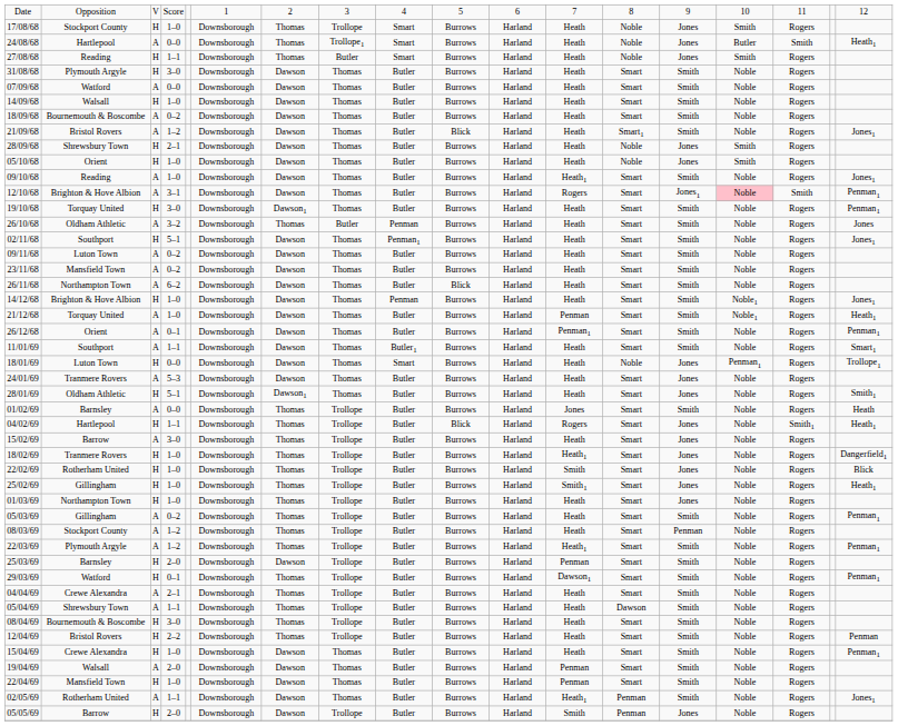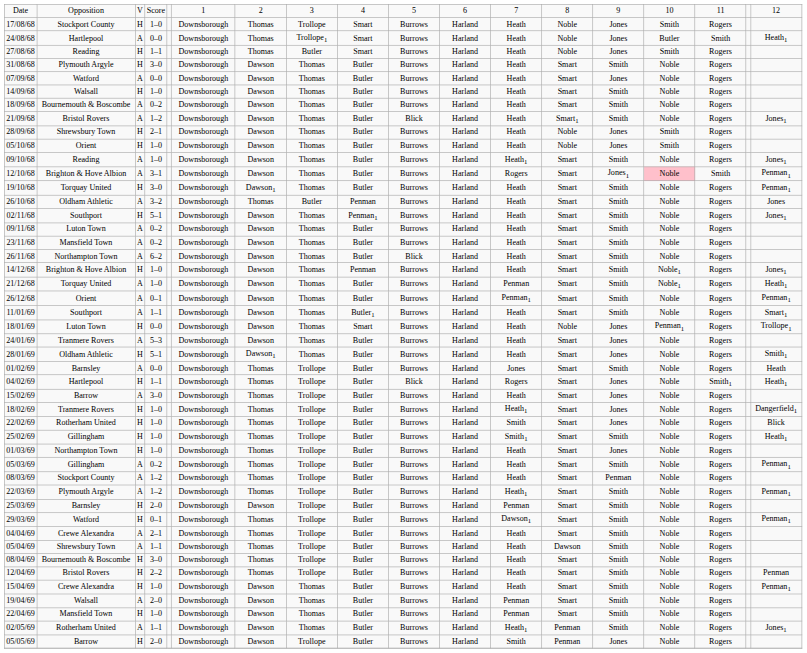 <table class="wikitable" style="font-size: 80%; text-align: center;">
 <tr style="text-align:center;">
 <td style="width:10px; ">Date</td>
 <td style="width:150px; ">Opposition</td>
 <td style="width:5px; ">V</td>
 <td style="width:5px; ">Score</td>
 <td style="width:1px; text-align:center;"></td>
 <td style="width:95px; ">1</td>
 <td style="width:75px; ">2</td>
 <td style="width:75px; ">3</td>
 <td style="width:75px; ">4</td>
 <td style="width:75px; ">5</td>
 <td style="width:75px; ">6</td>
 <td style="width:75px; ">7</td>
 <td style="width:75px; ">8</td>
 <td style="width:75px; ">9</td>
 <td style="width:75px; ">10</td>
 <td style="width:75px; ">11</td>
 <td style="width:1px; text-align:center;"></td>
 <td style="width:75px; ">12</td>
 </tr>
 <tr>
 <td>17/08/68</td>
 <td>Stockport County</td>
 <td>H</td>
 <td>1–0</td>
 <td></td>
 <td>Downsborough</td>
 <td>Thomas</td>
 <td>Trollope</td>
 <td>Smart</td>
 <td>Burrows</td>
 <td>Harland</td>
 <td>Heath</td>
 <td>Noble</td>
 <td>Jones</td>
 <td>Smith</td>
 <td>Rogers</td>
 <td></td>
 <td></td>
 </tr>
 <tr>
 <td>24/08/68</td>
 <td>Hartlepool</td>
 <td>A</td>
 <td>0–0</td>
 <td></td>
 <td>Downsborough</td>
 <td>Thomas</td>
 <td>Trollope<sub>1</sub></td>
 <td>Smart</td>
 <td>Burrows</td>
 <td>Harland</td>
 <td>Heath</td>
 <td>Noble</td>
 <td>Jones</td>
 <td>Butler</td>
 <td>Smith</td>
 <td></td>
 <td>Heath<sub>1</sub></td>
 </tr>
 <tr>
 <td>27/08/68</td>
 <td>Reading</td>
 <td>H</td>
 <td>1–1</td>
 <td></td>
 <td>Downsborough</td>
 <td>Thomas</td>
 <td>Butler</td>
 <td>Smart</td>
 <td>Burrows</td>
 <td>Harland</td>
 <td>Heath</td>
 <td>Noble</td>
 <td>Jones</td>
 <td>Smith</td>
 <td>Rogers</td>
 <td></td>
 <td></td>
 </tr>
 <tr>
 <td>31/08/68</td>
 <td>Plymouth Argyle</td>
 <td>H</td>
 <td>3–0</td>
 <td></td>
 <td>Downsborough</td>
 <td>Dawson</td>
 <td>Thomas</td>
 <td>Butler</td>
 <td>Burrows</td>
 <td>Harland</td>
 <td>Heath</td>
 <td>Smart</td>
 <td>Smith</td>
 <td>Noble</td>
 <td>Rogers</td>
 <td></td>
 <td></td>
 </tr>
 <tr>
 <td>07/09/68</td>
 <td>Watford</td>
 <td>A</td>
 <td>0–0</td>
 <td></td>
 <td>Downsborough</td>
 <td>Dawson</td>
 <td>Thomas</td>
 <td>Butler</td>
 <td>Burrows</td>
 <td>Harland</td>
 <td>Heath</td>
 <td>Smart</td>
-<td>Smith</td>
+<td>Jones</td>
 <td>Noble</td>
 <td>Rogers</td>
 <td></td>
 <td></td>
 </tr>
 <tr>
 <td>14/09/68</td>
 <td>Walsall</td>
 <td>H</td>
 <td>1–0</td>
 <td></td>
 <td>Downsborough</td>
 <td>Dawson</td>
 <td>Thomas</td>
 <td>Butler</td>
 <td>Burrows</td>
 <td>Harland</td>
 <td>Heath</td>
 <td>Smart</td>
 <td>Smith</td>
 <td>Noble</td>
 <td>Rogers</td>
 <td></td>
 <td></td>
 </tr>
 <tr>
 <td>18/09/68</td>
 <td>Bournemouth & Boscombe</td>
 <td>A</td>
 <td>0–2</td>
 <td></td>
 <td>Downsborough</td>
 <td>Dawson</td>
 <td>Thomas</td>
 <td>Butler</td>
 <td>Burrows</td>
 <td>Harland</td>
 <td>Heath</td>
 <td>Smart</td>
 <td>Smith</td>
 <td>Noble</td>
 <td>Rogers</td>
 <td></td>
 <td></td>
 </tr>
 <tr>
 <td>21/09/68</td>
 <td>Bristol Rovers</td>
 <td>A</td>
 <td>1–2</td>
 <td></td>
 <td>Downsborough</td>
 <td>Dawson</td>
 <td>Thomas</td>
 <td>Butler</td>
 <td>Blick</td>
 <td>Harland</td>
 <td>Heath</td>
 <td>Smart<sub>1</sub></td>
 <td>Smith</td>
 <td>Noble</td>
 <td>Rogers</td>
 <td></td>
 <td>Jones<sub>1</sub></td>
 </tr>
 <tr>
 <td>28/09/68</td>
 <td>Shrewsbury Town</td>
 <td>H</td>
 <td>2–1</td>
 <td></td>
 <td>Downsborough</td>
 <td>Dawson</td>
 <td>Thomas</td>
 <td>Butler</td>
 <td>Burrows</td>
 <td>Harland</td>
 <td>Heath</td>
 <td>Noble</td>
 <td>Jones</td>
 <td>Smith</td>
 <td>Rogers</td>
 <td></td>
 <td></td>
 </tr>
 <tr>
 <td>05/10/68</td>
 <td>Orient</td>
 <td>H</td>
 <td>1–0</td>
 <td></td>
 <td>Downsborough</td>
 <td>Dawson</td>
 <td>Thomas</td>
 <td>Butler</td>
 <td>Burrows</td>
 <td>Harland</td>
 <td>Heath</td>
 <td>Noble</td>
 <td>Jones</td>
 <td>Smith</td>
 <td>Rogers</td>
 <td></td>
 <td></td>
 </tr>
 <tr>
 <td>09/10/68</td>
 <td>Reading</td>
 <td>A</td>
 <td>1–0</td>
 <td></td>
 <td>Downsborough</td>
 <td>Dawson</td>
 <td>Thomas</td>
 <td>Butler</td>
 <td>Burrows</td>
 <td>Harland</td>
 <td>Heath<sub>1</sub></td>
 <td>Smart</td>
 <td>Smith</td>
 <td>Noble</td>
 <td>Rogers</td>
 <td></td>
 <td>Jones<sub>1</sub></td>
 </tr>
 <tr>
 <td>12/10/68</td>
 <td>Brighton & Hove Albion</td>
 <td>A</td>
 <td>3–1</td>
 <td></td>
 <td>Downsborough</td>
 <td>Dawson</td>
 <td>Thomas</td>
 <td>Butler</td>
 <td>Burrows</td>
 <td>Harland</td>
 <td>Rogers</td>
 <td>Smart</td>
 <td>Jones<sub>1</sub></td>
 <td style="background: pink;">Noble</td>
 <td>Smith</td>
 <td></td>
 <td>Penman<sub>1</sub></td>
 </tr>
 <tr>
 <td>19/10/68</td>
 <td>Torquay United</td>
 <td>H</td>
 <td>3–0</td>
 <td></td>
 <td>Downsborough</td>
 <td>Dawson<sub>1</sub></td>
 <td>Thomas</td>
 <td>Butler</td>
 <td>Burrows</td>
 <td>Harland</td>
 <td>Heath</td>
 <td>Smart</td>
 <td>Smith</td>
 <td>Noble</td>
 <td>Rogers</td>
 <td></td>
 <td>Penman<sub>1</sub></td>
 </tr>
 <tr>
 <td>26/10/68</td>
 <td>Oldham Athletic</td>
 <td>A</td>
 <td>3–2</td>
 <td></td>
 <td>Downsborough</td>
 <td>Thomas</td>
 <td>Butler</td>
 <td>Penman</td>
 <td>Burrows</td>
 <td>Harland</td>
 <td>Heath</td>
 <td>Smart</td>
 <td>Smith</td>
 <td>Noble</td>
 <td>Rogers</td>
 <td></td>
 <td>Jones</td>
 </tr>
 <tr>
 <td>02/11/68</td>
 <td>Southport</td>
 <td>H</td>
 <td>5–1</td>
 <td></td>
 <td>Downsborough</td>
 <td>Dawson</td>
 <td>Thomas</td>
 <td>Penman<sub>1</sub></td>
 <td>Burrows</td>
 <td>Harland</td>
 <td>Heath</td>
 <td>Smart</td>
 <td>Smith</td>
 <td>Noble</td>
 <td>Rogers</td>
 <td></td>
 <td>Jones<sub>1</sub></td>
 </tr>
 <tr>
 <td>09/11/68</td>
 <td>Luton Town</td>
 <td>A</td>
 <td>0–2</td>
 <td></td>
 <td>Downsborough</td>
 <td>Dawson</td>
 <td>Thomas</td>
 <td>Butler</td>
 <td>Burrows</td>
 <td>Harland</td>
 <td>Heath</td>
 <td>Smart</td>
 <td>Smith</td>
 <td>Noble</td>
 <td>Rogers</td>
 <td></td>
 <td></td>
 </tr>
 <tr>
 <td>23/11/68</td>
 <td>Mansfield Town</td>
 <td>A</td>
 <td>0–2</td>
 <td></td>
 <td>Downsborough</td>
 <td>Dawson</td>
 <td>Thomas</td>
 <td>Butler</td>
 <td>Burrows</td>
 <td>Harland</td>
 <td>Heath</td>
 <td>Smart</td>
 <td>Smith</td>
 <td>Noble</td>
 <td>Rogers</td>
 <td></td>
 <td></td>
 </tr>
 <tr>
 <td>26/11/68</td>
 <td>Northampton Town</td>
 <td>A</td>
 <td>6–2</td>
 <td></td>
 <td>Downsborough</td>
 <td>Dawson</td>
 <td>Thomas</td>
 <td>Butler</td>
 <td>Blick</td>
 <td>Harland</td>
 <td>Heath</td>
 <td>Smart</td>
 <td>Smith</td>
 <td>Noble</td>
 <td>Rogers</td>
 <td></td>
 <td></td>
 </tr>
 <tr>
 <td>14/12/68</td>
 <td>Brighton & Hove Albion</td>
 <td>H</td>
 <td>1–0</td>
 <td></td>
 <td>Downsborough</td>
 <td>Dawson</td>
 <td>Thomas</td>
 <td>Penman</td>
 <td>Burrows</td>
 <td>Harland</td>
 <td>Heath</td>
 <td>Smart</td>
 <td>Smith</td>
 <td>Noble<sub>1</sub></td>
 <td>Rogers</td>
 <td></td>
 <td>Jones<sub>1</sub></td>
 </tr>
 <tr>
 <td>21/12/68</td>
 <td>Torquay United</td>
 <td>A</td>
 <td>1–0</td>
 <td></td>
 <td>Downsborough</td>
 <td>Dawson</td>
 <td>Thomas</td>
 <td>Butler</td>
 <td>Burrows</td>
 <td>Harland</td>
 <td>Penman</td>
 <td>Smart</td>
 <td>Smith</td>
 <td>Noble<sub>1</sub></td>
 <td>Rogers</td>
 <td></td>
 <td>Heath<sub>1</sub></td>
 </tr>
 <tr>
 <td>26/12/68</td>
 <td>Orient</td>
 <td>A</td>
 <td>0–1</td>
 <td></td>
 <td>Downsborough</td>
 <td>Dawson</td>
 <td>Thomas</td>
 <td>Butler</td>
 <td>Burrows</td>
 <td>Harland</td>
 <td>Penman<sub>1</sub></td>
 <td>Smart</td>
 <td>Smith</td>
 <td>Noble</td>
 <td>Rogers</td>
 <td></td>
 <td>Penman<sub>1</sub></td>
 </tr>
 <tr>
 <td>11/01/69</td>
 <td>Southport</td>
 <td>A</td>
 <td>1–1</td>
 <td></td>
 <td>Downsborough</td>
 <td>Dawson</td>
 <td>Thomas</td>
 <td>Butler<sub>1</sub></td>
 <td>Burrows</td>
 <td>Harland</td>
 <td>Heath</td>
 <td>Smart</td>
 <td>Smith</td>
 <td>Noble</td>
 <td>Rogers</td>
 <td></td>
 <td>Smart<sub>1</sub></td>
 </tr>
 <tr>
 <td>18/01/69</td>
 <td>Luton Town</td>
 <td>H</td>
 <td>0–0</td>
 <td></td>
 <td>Downsborough</td>
 <td>Dawson</td>
 <td>Thomas</td>
 <td>Smart</td>
 <td>Burrows</td>
 <td>Harland</td>
 <td>Heath</td>
 <td>Noble</td>
 <td>Jones</td>
 <td>Penman<sub>1</sub></td>
 <td>Rogers</td>
 <td></td>
 <td>Trollope<sub>1</sub></td>
 </tr>
 <tr>
 <td>24/01/69</td>
 <td>Tranmere Rovers</td>
 <td>A</td>
 <td>5–3</td>
 <td></td>
 <td>Downsborough</td>
 <td>Dawson</td>
 <td>Thomas</td>
 <td>Butler</td>
 <td>Burrows</td>
 <td>Harland</td>
 <td>Heath</td>
 <td>Smart</td>
 <td>Jones</td>
 <td>Noble</td>
 <td>Rogers</td>
 <td></td>
 <td></td>
 </tr>
 <tr>
 <td>28/01/69</td>
 <td>Oldham Athletic</td>
 <td>H</td>
 <td>5–1</td>
 <td></td>
 <td>Downsborough</td>
 <td>Dawson<sub>1</sub></td>
 <td>Thomas</td>
 <td>Butler</td>
 <td>Burrows</td>
 <td>Harland</td>
 <td>Heath</td>
 <td>Smart</td>
 <td>Jones</td>
 <td>Noble</td>
 <td>Rogers</td>
 <td></td>
 <td>Smith<sub>1</sub></td>
 </tr>
 <tr>
 <td>01/02/69</td>
 <td>Barnsley</td>
 <td>A</td>
 <td>0–0</td>
 <td></td>
 <td>Downsborough</td>
 <td>Thomas</td>
 <td>Trollope</td>
 <td>Butler</td>
 <td>Burrows</td>
 <td>Harland</td>
 <td>Jones</td>
 <td>Smart</td>
 <td>Smith</td>
 <td>Noble</td>
 <td>Rogers</td>
 <td></td>
 <td>Heath</td>
 </tr>
 <tr>
 <td>04/02/69</td>
 <td>Hartlepool</td>
 <td>H</td>
 <td>1–1</td>
 <td></td>
 <td>Downsborough</td>
 <td>Thomas</td>
 <td>Trollope</td>
 <td>Butler</td>
 <td>Blick</td>
 <td>Harland</td>
 <td>Rogers</td>
 <td>Smart</td>
 <td>Jones</td>
 <td>Noble</td>
 <td>Smith<sub>1</sub></td>
 <td></td>
 <td>Heath<sub>1</sub></td>
 </tr>
 <tr>
 <td>15/02/69</td>
 <td>Barrow</td>
 <td>A</td>
 <td>3–0</td>
 <td></td>
 <td>Downsborough</td>
 <td>Thomas</td>
 <td>Trollope</td>
 <td>Butler</td>
 <td>Burrows</td>
 <td>Harland</td>
 <td>Heath</td>
 <td>Smart</td>
 <td>Jones</td>
 <td>Noble</td>
 <td>Rogers</td>
 <td></td>
 <td></td>
 </tr>
 <tr>
 <td>18/02/69</td>
 <td>Tranmere Rovers</td>
 <td>H</td>
 <td>1–0</td>
 <td></td>
 <td>Downsborough</td>
 <td>Thomas</td>
 <td>Trollope</td>
 <td>Butler</td>
 <td>Burrows</td>
 <td>Harland</td>
 <td>Heath<sub>1</sub></td>
 <td>Smart</td>
 <td>Jones</td>
 <td>Noble</td>
 <td>Rogers</td>
 <td></td>
 <td>Dangerfield<sub>1</sub></td>
 </tr>
 <tr>
 <td>22/02/69</td>
 <td>Rotherham United</td>
 <td>H</td>
 <td>1–0</td>
 <td></td>
 <td>Downsborough</td>
 <td>Thomas</td>
 <td>Trollope</td>
 <td>Butler</td>
 <td>Burrows</td>
 <td>Harland</td>
 <td>Smith</td>
 <td>Smart</td>
 <td>Jones</td>
 <td>Noble</td>
 <td>Rogers</td>
 <td></td>
 <td>Blick</td>
 </tr>
 <tr>
 <td>25/02/69</td>
 <td>Gillingham</td>
 <td>H</td>
 <td>1–0</td>
 <td></td>
 <td>Downsborough</td>
 <td>Thomas</td>
 <td>Trollope</td>
 <td>Butler</td>
 <td>Burrows</td>
 <td>Harland</td>
 <td>Smith<sub>1</sub></td>
 <td>Smart</td>
-<td>Jones</td>
+<td>Smith</td>
 <td>Noble</td>
 <td>Rogers</td>
 <td></td>
 <td>Heath<sub>1</sub></td>
 </tr>
 <tr>
 <td>01/03/69</td>
 <td>Northampton Town</td>
 <td>H</td>
 <td>1–0</td>
 <td></td>
 <td>Downsborough</td>
 <td>Thomas</td>
 <td>Trollope</td>
 <td>Butler</td>
 <td>Burrows</td>
 <td>Harland</td>
 <td>Heath</td>
 <td>Smart</td>
 <td>Jones</td>
 <td>Noble</td>
 <td>Rogers</td>
 <td></td>
 <td></td>
 </tr>
 <tr>
 <td>05/03/69</td>
 <td>Gillingham</td>
 <td>A</td>
 <td>0–2</td>
 <td></td>
 <td>Downsborough</td>
 <td>Thomas</td>
 <td>Trollope</td>
 <td>Butler</td>
 <td>Burrows</td>
 <td>Harland</td>
 <td>Heath</td>
 <td>Smart</td>
 <td>Smith</td>
 <td>Noble</td>
 <td>Rogers</td>
 <td></td>
 <td>Penman<sub>1</sub></td>
 </tr>
 <tr>
 <td>08/03/69</td>
 <td>Stockport County</td>
 <td>A</td>
 <td>1–2</td>
 <td></td>
 <td>Downsborough</td>
 <td>Thomas</td>
 <td>Trollope</td>
 <td>Butler</td>
 <td>Burrows</td>
 <td>Harland</td>
 <td>Heath</td>
 <td>Smart</td>
 <td>Penman</td>
 <td>Noble</td>
 <td>Rogers</td>
 <td></td>
 <td></td>
 </tr>
 <tr>
 <td>22/03/69</td>
 <td>Plymouth Argyle</td>
 <td>A</td>
 <td>1–2</td>
 <td></td>
 <td>Downsborough</td>
 <td>Thomas</td>
 <td>Trollope</td>
 <td>Butler</td>
 <td>Burrows</td>
 <td>Harland</td>
 <td>Heath<sub>1</sub></td>
 <td>Smart</td>
 <td>Smith</td>
 <td>Noble</td>
 <td>Rogers</td>
 <td></td>
 <td>Penman<sub>1</sub></td>
 </tr>
 <tr>
 <td>25/03/69</td>
 <td>Barnsley</td>
 <td>H</td>
 <td>2–0</td>
 <td></td>
 <td>Downsborough</td>
 <td>Dawson</td>
 <td>Trollope</td>
 <td>Butler</td>
 <td>Burrows</td>
 <td>Harland</td>
 <td>Penman</td>
 <td>Smart</td>
 <td>Smith</td>
 <td>Noble</td>
 <td>Rogers</td>
 <td></td>
 <td></td>
 </tr>
 <tr>
 <td>29/03/69</td>
 <td>Watford</td>
 <td>H</td>
 <td>0–1</td>
 <td></td>
 <td>Downsborough</td>
 <td>Thomas</td>
 <td>Trollope</td>
 <td>Butler</td>
 <td>Burrows</td>
 <td>Harland</td>
 <td>Dawson<sub>1</sub></td>
 <td>Smart</td>
 <td>Smith</td>
 <td>Noble</td>
 <td>Rogers</td>
 <td></td>
 <td>Penman<sub>1</sub></td>
 </tr>
 <tr>
 <td>04/04/69</td>
 <td>Crewe Alexandra</td>
 <td>A</td>
 <td>2–1</td>
 <td></td>
 <td>Downsborough</td>
 <td>Thomas</td>
 <td>Trollope</td>
 <td>Butler</td>
 <td>Burrows</td>
 <td>Harland</td>
 <td>Heath</td>
 <td>Smart</td>
 <td>Smith</td>
 <td>Noble</td>
 <td>Rogers</td>
 <td></td>
 <td></td>
 </tr>
 <tr>
 <td>05/04/69</td>
 <td>Shrewsbury Town</td>
 <td>A</td>
 <td>1–1</td>
 <td></td>
 <td>Downsborough</td>
 <td>Thomas</td>
 <td>Trollope</td>
 <td>Butler</td>
 <td>Burrows</td>
 <td>Harland</td>
 <td>Heath</td>
 <td>Dawson</td>
 <td>Smith</td>
 <td>Noble</td>
 <td>Rogers</td>
 <td></td>
 <td></td>
 </tr>
 <tr>
 <td>08/04/69</td>
 <td>Bournemouth & Boscombe</td>
 <td>H</td>
 <td>3–0</td>
 <td></td>
 <td>Downsborough</td>
 <td>Thomas</td>
 <td>Trollope</td>
 <td>Butler</td>
 <td>Burrows</td>
 <td>Harland</td>
 <td>Heath</td>
 <td>Smart</td>
 <td>Smith</td>
 <td>Noble</td>
 <td>Rogers</td>
 <td></td>
 <td></td>
 </tr>
 <tr>
 <td>12/04/69</td>
 <td>Bristol Rovers</td>
 <td>H</td>
 <td>2–2</td>
 <td></td>
 <td>Downsborough</td>
 <td>Thomas</td>
 <td>Trollope</td>
 <td>Butler</td>
 <td>Burrows</td>
 <td>Harland</td>
 <td>Heath</td>
 <td>Smart</td>
 <td>Smith</td>
 <td>Noble</td>
 <td>Rogers</td>
 <td></td>
 <td>Penman</td>
 </tr>
 <tr>
 <td>15/04/69</td>
 <td>Crewe Alexandra</td>
 <td>H</td>
 <td>1–0</td>
 <td></td>
 <td>Downsborough</td>
 <td>Dawson</td>
 <td>Thomas</td>
 <td>Butler</td>
 <td>Burrows</td>
 <td>Harland</td>
 <td>Heath</td>
 <td>Smart</td>
 <td>Smith</td>
 <td>Noble</td>
 <td>Rogers</td>
 <td></td>
 <td>Penman<sub>1</sub></td>
 </tr>
 <tr>
 <td>19/04/69</td>
 <td>Walsall</td>
 <td>A</td>
 <td>2–0</td>
 <td></td>
 <td>Downsborough</td>
 <td>Dawson</td>
 <td>Thomas</td>
 <td>Butler</td>
 <td>Burrows</td>
 <td>Harland</td>
 <td>Penman</td>
 <td>Smart</td>
 <td>Smith</td>
 <td>Noble</td>
 <td>Rogers</td>
 <td></td>
 <td></td>
 </tr>
 <tr>
 <td>22/04/69</td>
 <td>Mansfield Town</td>
 <td>H</td>
 <td>1–0</td>
 <td></td>
 <td>Downsborough</td>
 <td>Dawson</td>
 <td>Thomas</td>
 <td>Butler</td>
 <td>Burrows</td>
 <td>Harland</td>
 <td>Penman</td>
 <td>Smart</td>
 <td>Smith</td>
 <td>Noble</td>
 <td>Rogers</td>
 <td></td>
 <td></td>
 </tr>
 <tr>
 <td>02/05/69</td>
 <td>Rotherham United</td>
 <td>A</td>
 <td>1–1</td>
 <td></td>
 <td>Downsborough</td>
 <td>Dawson</td>
 <td>Thomas</td>
 <td>Butler</td>
 <td>Burrows</td>
 <td>Harland</td>
 <td>Heath<sub>1</sub></td>
 <td>Penman</td>
 <td>Smith</td>
 <td>Noble</td>
 <td>Rogers</td>
 <td></td>
 <td>Jones<sub>1</sub></td>
 </tr>
 <tr>
 <td>05/05/69</td>
 <td>Barrow</td>
 <td>H</td>
 <td>2–0</td>
 <td></td>
 <td>Downsborough</td>
 <td>Dawson</td>
 <td>Trollope</td>
 <td>Butler</td>
 <td>Burrows</td>
 <td>Harland</td>
 <td>Smith</td>
 <td>Penman</td>
 <td>Jones</td>
 <td>Noble</td>
 <td>Rogers</td>
 <td></td>
 <td></td>
 </tr>
 <tr>
 </tr>
 </table>
